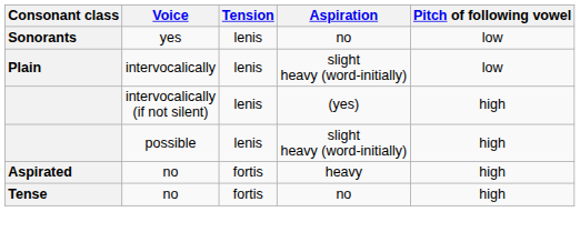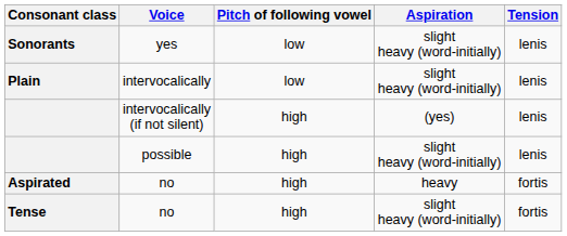 <table class="wikitable" style="text-align: center;">
 <tr>
 <th>Consonant class</th>
 <th><a href='#'>Voice</a></th>
+<th><a href='#'>Pitch</a> of following vowel</th>
+<th><a href='#'>Aspiration</a></th>
 <th><a href='#'>Tension</a></th>
-<th><a href='#'>Aspiration</a></th>
-<th><a href='#'>Pitch</a> of following vowel</th>
 </tr>
 <tr>
 <th style="text-align: left;">Sonorants<br> </th>
 <td>yes</td>
+<td>low</td>
+<td>slight<br>heavy (word-initially)</td>
 <td>lenis</td>
-<td>no</td>
-<td>low</td>
 </tr>
 <tr>
 <th style="text-align: left;">Plain<br> </th>
 <td>intervocalically</td>
+<td>low</td>
+<td>slight<br>heavy (word-initially)</td>
 <td>lenis</td>
-<td>slight<br>heavy (word-initially)</td>
-<td>low</td>
 </tr>
 <tr>
 <th style="text-align: left;"> </th>
 <td>intervocalically<br>(if not silent)</td>
+<td>high</td>
+<td>(yes)</td>
 <td>lenis</td>
-<td>(yes)</td>
-<td>high</td>
 </tr>
 <tr>
 <th style="text-align: left;"> </th>
 <td>possible</td>
+<td>high</td>
+<td>slight<br>heavy (word-initially)</td>
 <td>lenis</td>
-<td>slight<br>heavy (word-initially)</td>
-<td>high</td>
 </tr>
 <tr>
 <th style="text-align: left;">Aspirated<br> </th>
 <td>no</td>
+<td>high</td>
+<td>heavy</td>
 <td>fortis</td>
-<td>heavy</td>
-<td>high</td>
 </tr>
 <tr>
 <th style="text-align: left;">Tense<br> </th>
 <td>no</td>
+<td>high</td>
+<td>slight<br>heavy (word-initially)</td>
 <td>fortis</td>
-<td>no</td>
-<td>high</td>
 </tr>
 </table>
